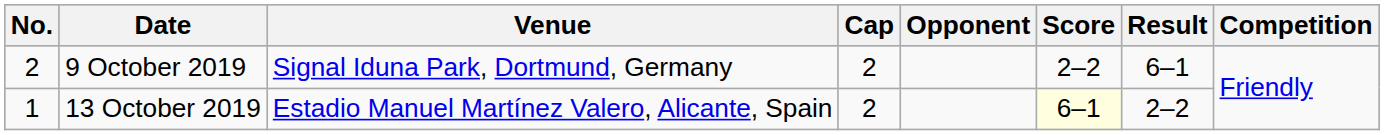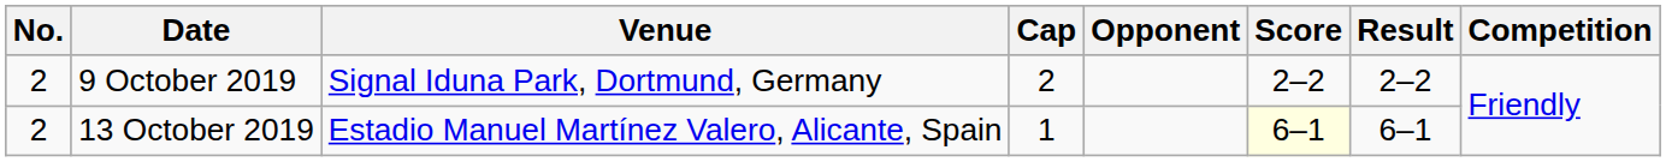 <table class="wikitable sortable">
 <tr>
 <th scope="col">No.</th>
 <th scope="col">Date</th>
 <th scope="col">Venue</th>
 <th scope="col">Cap</th>
 <th scope="col">Opponent</th>
 <th scope="col">Score</th>
 <th scope="col">Result</th>
 <th scope="col">Competition</th>
 </tr>
 <tr>
 <td align="center">2</td>
 <td>9 October 2019</td>
 <td><a href='#'>Signal Iduna Park</a>, <a href='#'>Dortmund</a>, Germany</td>
 <td align="center">2</td>
 <td></td>
 <td align="center">2–2</td>
-<td align="center">6–1</td>
+<td align="center">2–2</td>
 <td rowspan="2"><a href='#'>Friendly</a></td>
 </tr>
 <tr>
-<td align="center">1</td>
+<td align="center">2</td>
 <td>13 October 2019</td>
 <td><a href='#'>Estadio Manuel Martínez Valero</a>, <a href='#'>Alicante</a>, Spain</td>
-<td align="center">2</td>
+<td align="center">1</td>
 <td></td>
 <td align="center" style="background: lightyellow;">6–1</td>
-<td align="center">2–2</td>
+<td align="center">6–1</td>
 </tr>
 </table>
